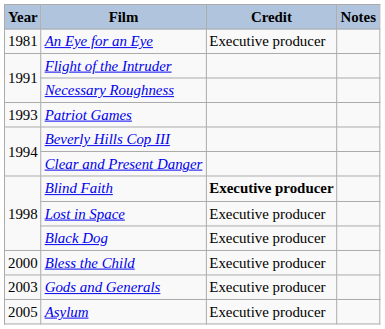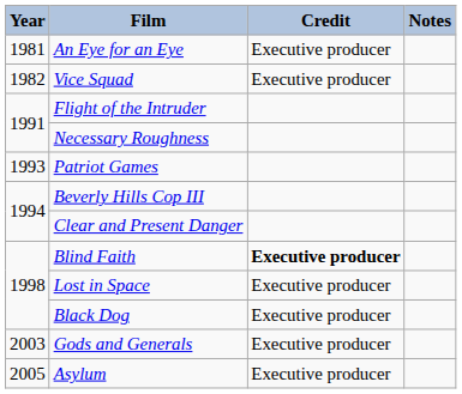 <table class="wikitable" style="font-size:95%;">
 <tr>
 <th style="background:#B0C4DE;">Year</th>
 <th style="background:#B0C4DE;">Film</th>
 <th style="background:#B0C4DE;">Credit</th>
 <th style="background:#B0C4DE;">Notes</th>
 </tr>
 <tr>
 <td>1981</td>
 <td><em><a href='#'>An Eye for an Eye</a></em></td>
+<td>Executive producer</td>
+<td></td>
+</tr>
+<tr>
+<td>1982</td>
+<td><em><a href='#'>Vice Squad</a></em></td>
 <td>Executive producer</td>
 <td></td>
 </tr>
 <tr>
 <td rowspan=2>1991</td>
 <td><em><a href='#'>Flight of the Intruder</a></em></td>
 <td></td>
 <td></td>
 </tr>
 <tr>
 <td><em><a href='#'>Necessary Roughness</a></em></td>
 <td></td>
 <td></td>
 </tr>
 <tr>
 <td>1993</td>
 <td><em><a href='#'>Patriot Games</a></em></td>
 <td></td>
 <td></td>
 </tr>
 <tr>
 <td rowspan=2>1994</td>
 <td><em><a href='#'>Beverly Hills Cop III</a></em></td>
 <td></td>
 <td></td>
 </tr>
 <tr>
 <td><em><a href='#'>Clear and Present Danger</a></em></td>
 <td></td>
 <td></td>
 </tr>
 <tr>
 <td rowspan=3>1998</td>
 <td><em><a href='#'>Blind Faith</a></em></td>
 <td><strong>Executive producer</strong></td>
 <td></td>
 </tr>
 <tr>
 <td><em><a href='#'>Lost in Space</a></em></td>
 <td>Executive producer</td>
 <td></td>
 </tr>
 <tr>
 <td><em><a href='#'>Black Dog</a></em></td>
 <td>Executive producer</td>
 <td></td>
 </tr>
 <tr>
-<td>2000</td>
-<td><em><a href='#'>Bless the Child</a></em></td>
-<td>Executive producer</td>
-<td></td>
-</tr>
-<tr>
 <td>2003</td>
 <td><em><a href='#'>Gods and Generals</a></em></td>
 <td>Executive producer</td>
 <td></td>
 </tr>
 <tr>
 <td>2005</td>
 <td><em><a href='#'>Asylum</a></em></td>
 <td>Executive producer</td>
 <td></td>
 </tr>
 </table>
